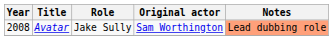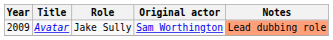 <table class="wikitable">
 <tr>
 <th>Year</th>
 <th>Title</th>
 <th>Role</th>
 <th>Original actor</th>
 <th>Notes</th>
 </tr>
 <tr>
-<td>2008</td>
+<td>2009</td>
 <td><em><a href='#'>Avatar</a></em></td>
 <td>Jake Sully</td>
 <td><a href='#'>Sam Worthington</a></td>
 <td style="background: lightsalmon;">Lead dubbing role</td>
 </tr>
 <tr>
 </tr>
 </table>
